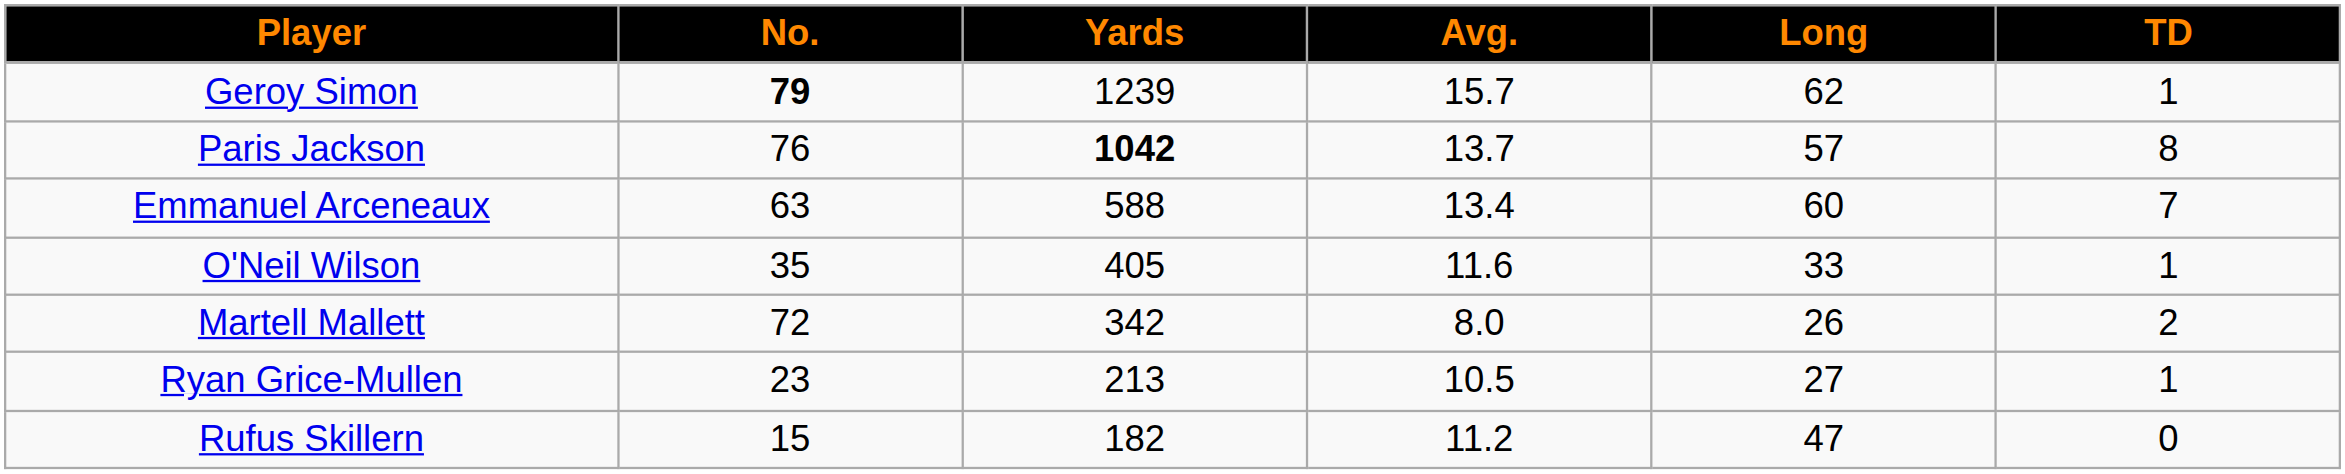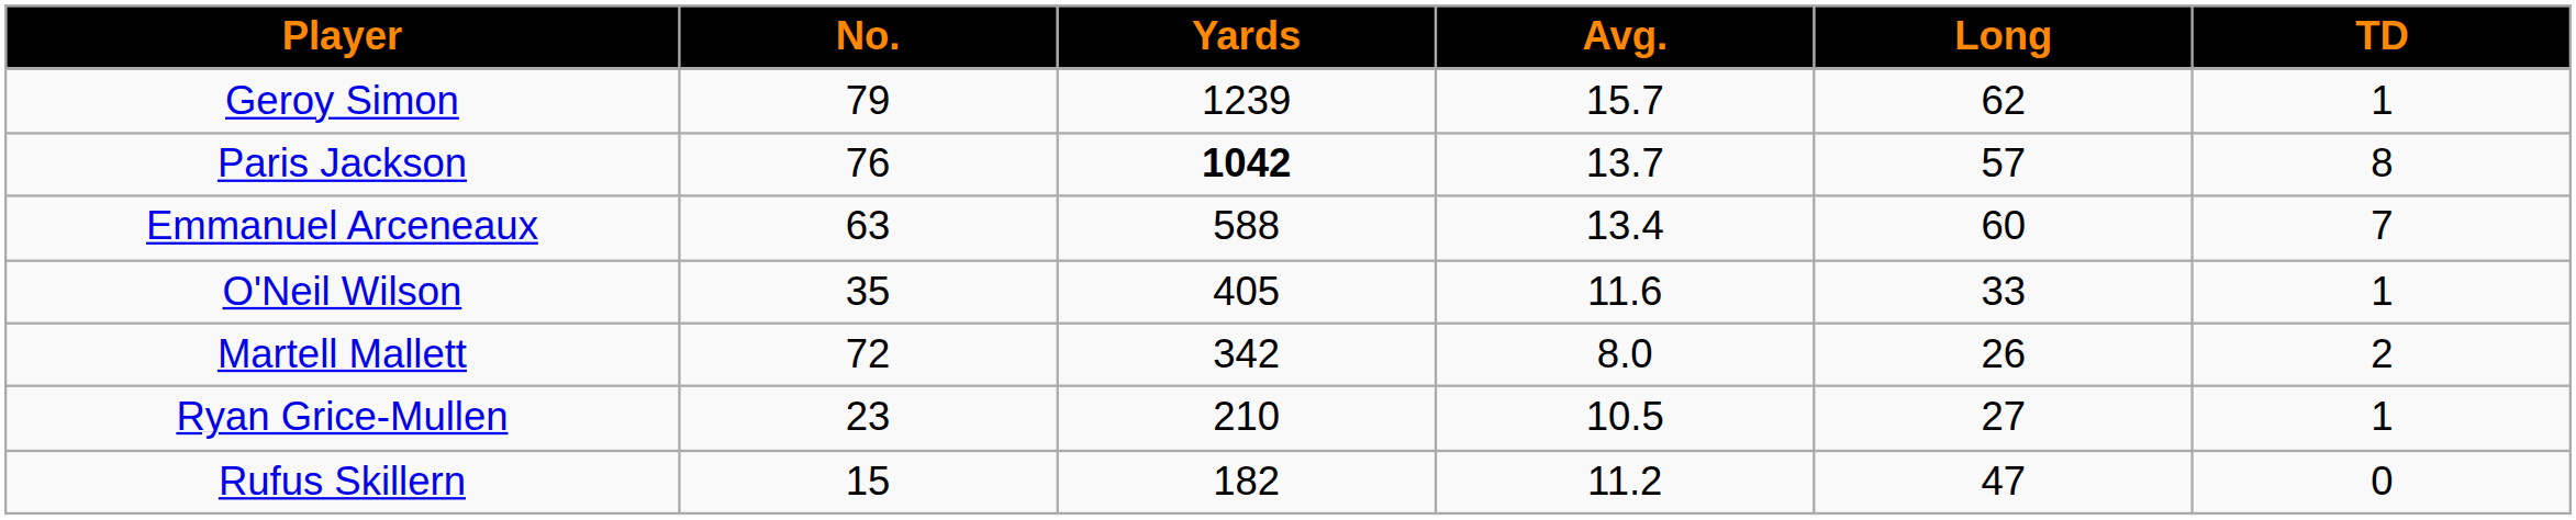 <table class="wikitable sortable">
 <tr>
 <th style="background:black;color:#FF8800;" width="16%">Player</th>
 <th style="background:black;color:#FF8800;" width="9%">No.</th>
 <th style="background:black;color:#FF8800;" width="9%">Yards</th>
 <th style="background:black;color:#FF8800;" width="9%">Avg.</th>
 <th style="background:black;color:#FF8800;" width="9%">Long</th>
 <th style="background:black;color:#FF8800;" width="9%">TD</th>
 </tr>
 <tr align="center">
 <td><a href='#'>Geroy Simon</a></td>
-<td><strong>79</strong></td>
+<td>79</td>
 <td>1239</td>
 <td>15.7</td>
 <td>62</td>
 <td>1</td>
 </tr>
 <tr align="center">
 <td><a href='#'>Paris Jackson</a></td>
 <td>76</td>
 <td><strong>1042</strong></td>
 <td>13.7</td>
 <td>57</td>
 <td>8</td>
 </tr>
 <tr align="center">
 <td><a href='#'>Emmanuel Arceneaux</a></td>
 <td>63</td>
 <td>588</td>
 <td>13.4</td>
 <td>60</td>
 <td>7</td>
 </tr>
 <tr align="center">
 <td><a href='#'>O'Neil Wilson</a></td>
 <td>35</td>
 <td>405</td>
 <td>11.6</td>
 <td>33</td>
 <td>1</td>
 </tr>
 <tr align="center">
 <td><a href='#'>Martell Mallett</a></td>
 <td>72</td>
 <td>342</td>
 <td>8.0</td>
 <td>26</td>
 <td>2</td>
 </tr>
 <tr align="center">
 <td><a href='#'>Ryan Grice-Mullen</a></td>
 <td>23</td>
-<td>213</td>
+<td>210</td>
 <td>10.5</td>
 <td>27</td>
 <td>1</td>
 </tr>
 <tr align="center">
 <td><a href='#'>Rufus Skillern</a></td>
 <td>15</td>
 <td>182</td>
 <td>11.2</td>
 <td>47</td>
 <td>0</td>
 </tr>
 </table>
